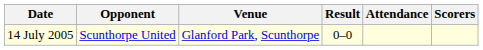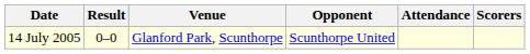 <table class="wikitable"  style="text-align:center">
 <tr>
 <th>Date</th>
+<th>Result</th>
+<th>Venue</th>
 <th>Opponent</th>
-<th>Venue</th>
-<th>Result</th>
 <th>Attendance</th>
 <th>Scorers</th>
 </tr>
 <tr bgcolor="#ffffdd">
 <td>14 July 2005</td>
+<td>0–0</td>
+<td><a href='#'>Glanford Park</a>, <a href='#'>Scunthorpe</a></td>
 <td><a href='#'>Scunthorpe United</a></td>
-<td><a href='#'>Glanford Park</a>, <a href='#'>Scunthorpe</a></td>
-<td>0–0</td>
 <td></td>
 <td></td>
 </tr>
 </table>
